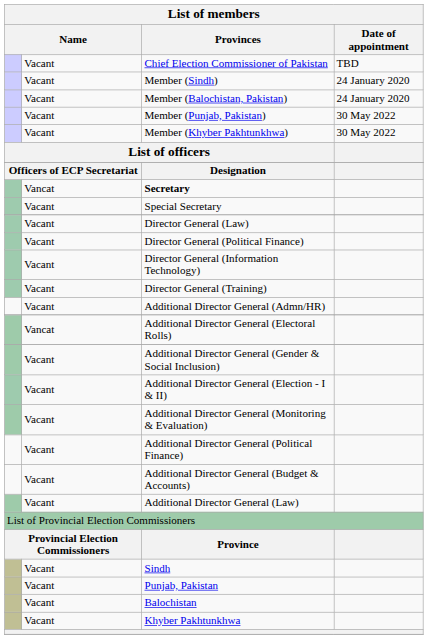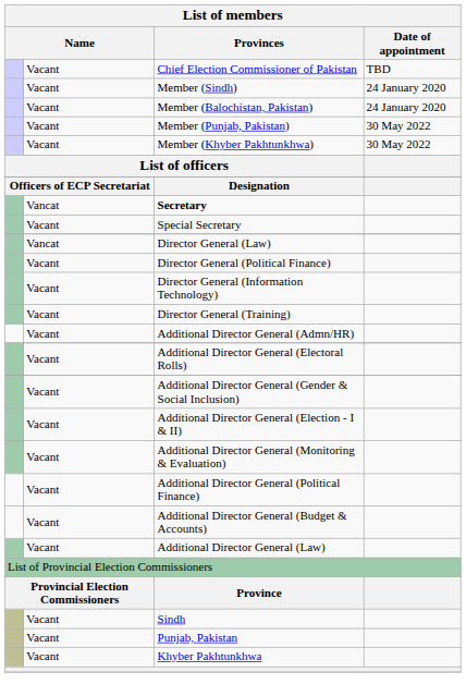 <table class=wikitable>
 <tr>
 <th colspan="4"><big>List of members</big></th>
 </tr>
 <tr>
 <th colspan=2>Name</th>
 <th>Provinces</th>
 <th>Date of appointment</th>
 </tr>
 <tr>
 <td style="background:#CCCCFF;"></td>
 <td>Vacant</td>
 <td><a href='#'>Chief Election Commissioner of Pakistan</a></td>
 <td>TBD</td>
 </tr>
 <tr>
 <td style="background:#CCCCFF;"></td>
 <td>Vacant</td>
 <td>Member (<a href='#'>Sindh</a>)</td>
 <td>24 January 2020</td>
 </tr>
 <tr>
 <td style="background:#CCCCFF;"></td>
 <td>Vacant</td>
 <td>Member (<a href='#'>Balochistan, Pakistan</a>)</td>
 <td>24 January 2020</td>
 </tr>
 <tr>
 <td style="background:#CCCCFF;"></td>
 <td>Vacant</td>
 <td>Member (<a href='#'>Punjab, Pakistan</a>)</td>
 <td>30 May 2022</td>
 </tr>
 <tr>
 <td style="background:#CCCCFF;"></td>
 <td>Vacant</td>
 <td>Member (<a href='#'>Khyber Pakhtunkhwa</a>)</td>
 <td>30 May 2022</td>
 </tr>
 <tr>
 <th colspan=3><strong><big>List of officers</big></strong></th>
 <th></th>
 </tr>
 <tr>
 </tr>
 <tr>
 <th colspan=2>Officers of ECP Secretariat</th>
 <th>Designation</th>
 <th></th>
 </tr>
 <tr>
 <td style="background:#9ECBAE;"></td>
 <td>Vancat</td>
 <td><strong>Secretary</strong></td>
 <td></td>
 </tr>
 <tr>
 <td style="background:#9ECBAE;"></td>
 <td>Vacant</td>
 <td>Special Secretary</td>
 <td></td>
 </tr>
 <tr>
 </tr>
 <tr>
 <td style="background:#9ECBAE;"></td>
-<td>Vacant</td>
+<td>Vancat</td>
 <td>Director General (Law)</td>
 <td></td>
 </tr>
 <tr>
 <td style="background:#9ECBAE;"></td>
 <td>Vacant</td>
 <td>Director General (Political Finance)</td>
 <td></td>
 </tr>
 <tr>
 <td style="background:#9ECBAE;"></td>
 <td>Vacant</td>
 <td>Director General (Information Technology)</td>
 <td></td>
 </tr>
 <tr>
 <td style="background:#9ECBAE;"></td>
 <td>Vacant</td>
 <td>Director General (Training)</td>
 <td></td>
 </tr>
 <tr>
 <td></td>
 <td>Vacant</td>
 <td>Additional Director General (Admn/HR)</td>
 <td></td>
 </tr>
 <tr>
 </tr>
 <tr>
 <td style="background:#9ECBAA;"></td>
-<td>Vancat</td>
+<td>Vacant</td>
 <td>Additional Director General (Electoral Rolls)</td>
 <td></td>
 </tr>
 <tr>
 </tr>
 <tr>
 <td style="background:#9ECBAA;"></td>
 <td>Vacant</td>
 <td>Additional Director General (Gender & Social Inclusion)</td>
 <td></td>
 </tr>
 <tr>
 <td style="background:#9ECBAE;"></td>
 <td>Vacant</td>
 <td>Additional Director General (Election - I & II)</td>
 <td></td>
 </tr>
 <tr>
 <td style="background:#9ECBAA;"></td>
 <td>Vacant</td>
 <td>Additional Director General (Monitoring & Evaluation)</td>
 <td></td>
 </tr>
 <tr>
 <td></td>
 <td>Vacant</td>
 <td>Additional Director General (Political Finance)</td>
 <td></td>
 </tr>
 <tr>
 <td></td>
 <td>Vacant</td>
 <td>Additional Director General (Budget & Accounts)</td>
 <td></td>
 </tr>
 <tr>
 <td style="background:#9ECBAA;"></td>
 <td>Vacant</td>
 <td>Additional Director General (Law)</td>
 <td></td>
 </tr>
 <tr>
 <td colspan="4" style="background:#9ECBAA;">List of Provincial Election Commissioners</td>
 </tr>
 <tr>
 <th colspan=2>Provincial Election Commissioners</th>
 <th>Province</th>
 <th></th>
 </tr>
 <tr>
 <td style="background:#C0BF94;"></td>
 <td>Vacant</td>
 <td><a href='#'>Sindh</a></td>
 <td></td>
 </tr>
 <tr>
 <td style="background:#C0BF94;"></td>
 <td>Vacant</td>
 <td><a href='#'>Punjab, Pakistan</a></td>
 <td></td>
 </tr>
 <tr>
 <td style="background:#C0BF94;"></td>
 <td>Vacant</td>
-<td><a href='#'>Balochistan</a></td>
-<td></td>
-</tr>
-<tr>
-<td style="background:#C0BF94;"></td>
-<td>Vacant</td>
 <td><a href='#'>Khyber Pakhtunkhwa</a></td>
 <td></td>
 </tr>
 <tr>
 <th colspan="4"></th>
 </tr>
 <tr>
 </tr>
 </table>
